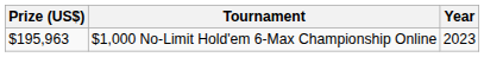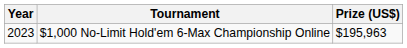 <table class="wikitable">
 <tr>
+<th>Year</th>
+<th>Tournament</th>
 <th>Prize (US$)</th>
-<th>Tournament</th>
-<th>Year</th>
 </tr>
 <tr>
+<td>2023</td>
+<td>$1,000 No-Limit Hold'em 6-Max Championship	Online</td>
 <td>$195,963</td>
-<td>$1,000 No-Limit Hold'em 6-Max Championship	Online</td>
-<td>2023</td>
 </tr>
 </table>
